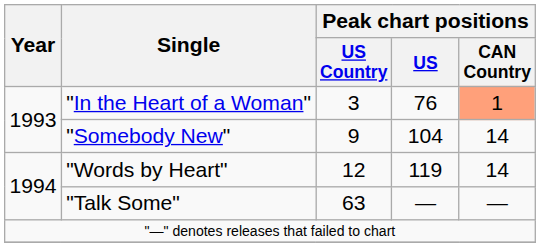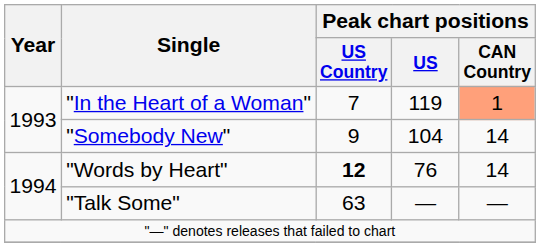 <table class="wikitable" style="text-align:center;">
 <tr>
 <th rowspan="2">Year</th>
 <th rowspan="2">Single</th>
 <th colspan="3">Peak chart positions</th>
 </tr>
 <tr style="font-size:smaller;">
 <th width="45"><a href='#'>US Country</a></th>
 <th width="45"><a href='#'>US</a></th>
 <th width="45">CAN Country</th>
 </tr>
 <tr>
 <td rowspan="2">1993</td>
 <td align"left">"<a href='#'>In the Heart of a Woman</a>"</td>
-<td>3</td>
-<td>76</td>
+<td>7</td>
+<td>119</td>
 <td style="background: lightsalmon;">1</td>
 </tr>
 <tr>
 <td align="left">"<a href='#'>Somebody New</a>"</td>
 <td>9</td>
 <td>104</td>
 <td>14</td>
 </tr>
 <tr>
 <td rowspan="2">1994</td>
 <td align="left">"Words by Heart"</td>
-<td>12</td>
-<td>119</td>
+<td><strong>12</strong></td>
+<td>76</td>
 <td>14</td>
 </tr>
 <tr>
 <td align="left">"Talk Some"</td>
 <td>63</td>
 <td>—</td>
 <td>—</td>
 </tr>
 <tr>
 <td align="center" colspan="10" style="font-size:8pt">"—" denotes releases that failed to chart</td>
 </tr>
 <tr>
 </tr>
 </table>
